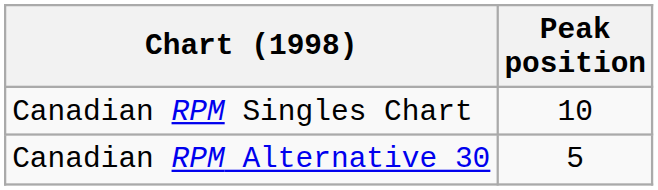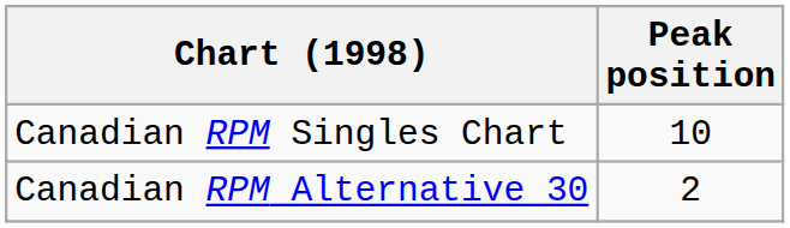 <table class="wikitable">
 <tr>
 <th>Chart (1998)</th>
 <th>Peak<br>position</th>
 </tr>
 <tr>
 <td>Canadian <a href='#'><em>RPM</em></a> Singles Chart</td>
 <td align="center">10</td>
 </tr>
 <tr>
 <td>Canadian <a href='#'><em>RPM</em> Alternative 30</a></td>
-<td align="center">5</td>
+<td align="center">2</td>
 </tr>
 </table>
